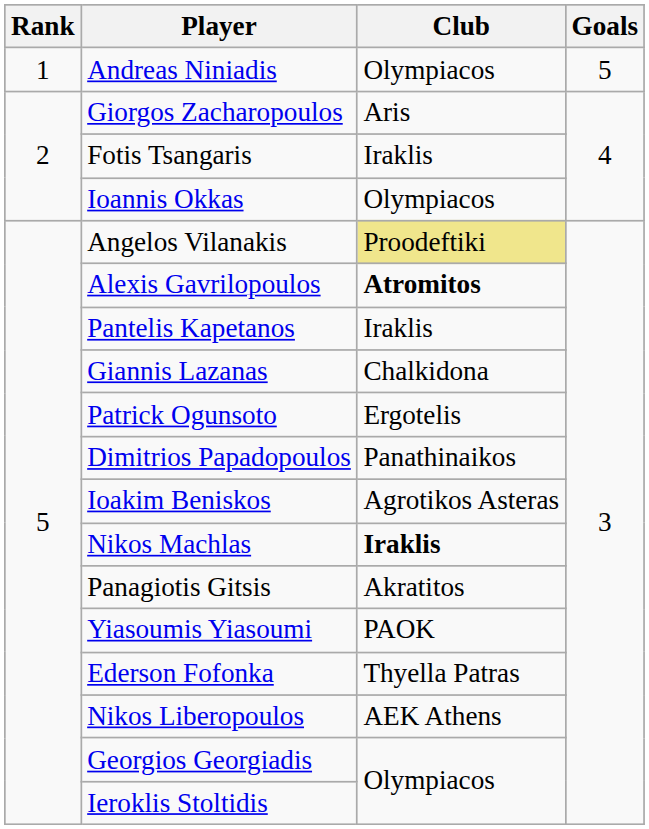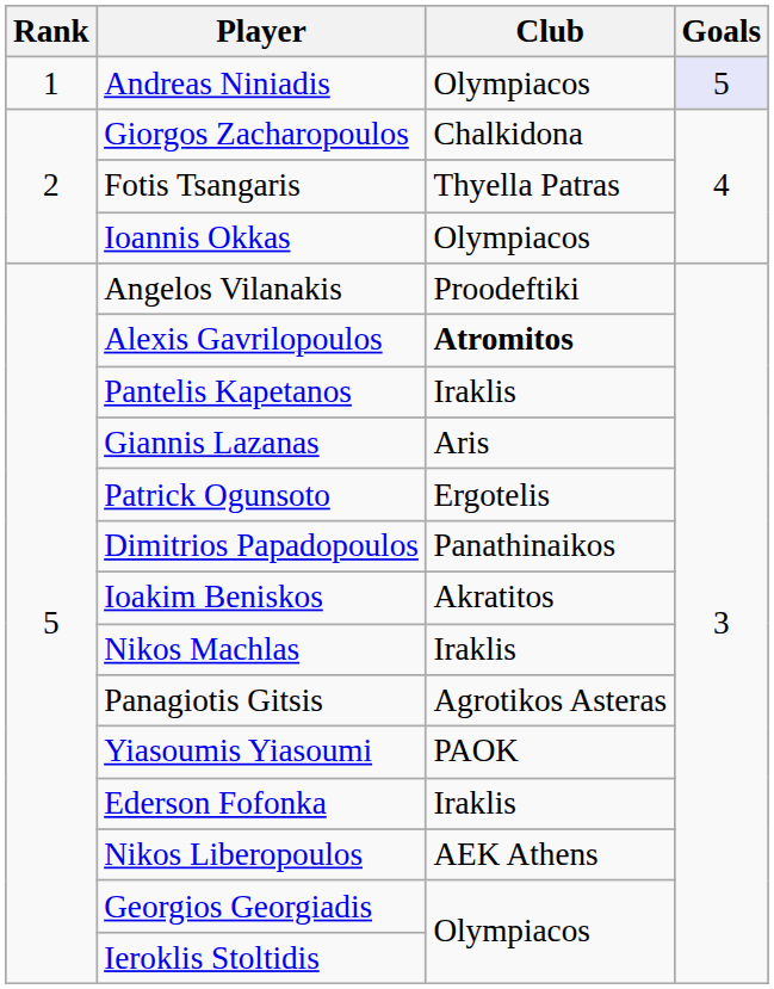 <table class="wikitable sortable" style="text-align:center">
 <tr>
 <th>Rank</th>
 <th>Player</th>
 <th>Club</th>
 <th>Goals</th>
 </tr>
 <tr>
 <td>1</td>
 <td align="left"> <a href='#'>Andreas Niniadis</a></td>
 <td align="left">Olympiacos</td>
-<td>5</td>
+<td style="background: lavender;">5</td>
 </tr>
 <tr>
 <td rowspan=3>2</td>
 <td align="left"> <a href='#'>Giorgos Zacharopoulos</a></td>
-<td align="left">Aris</td>
+<td align="left">Chalkidona</td>
 <td rowspan=3>4</td>
 </tr>
 <tr>
 <td align="left"> Fotis Tsangaris</td>
-<td align="left">Iraklis</td>
+<td align="left">Thyella Patras</td>
 </tr>
 <tr>
 <td align="left"> <a href='#'>Ioannis Okkas</a></td>
 <td align="left">Olympiacos</td>
 </tr>
 <tr>
 <td rowspan=14>5</td>
 <td align="left"> Angelos Vilanakis</td>
-<td align="left" style="background: khaki;">Proodeftiki</td>
+<td align="left">Proodeftiki</td>
 <td rowspan=14>3</td>
 </tr>
 <tr>
 <td align="left"> <a href='#'>Alexis Gavrilopoulos</a></td>
 <td align="left"><strong>Atromitos</strong></td>
 </tr>
 <tr>
 <td align="left"> <a href='#'>Pantelis Kapetanos</a></td>
 <td align="left">Iraklis</td>
 </tr>
 <tr>
 <td align="left"> <a href='#'>Giannis Lazanas</a></td>
-<td align="left">Chalkidona</td>
+<td align="left">Aris</td>
 </tr>
 <tr>
 <td align="left"> <a href='#'>Patrick Ogunsoto</a></td>
 <td align="left">Ergotelis</td>
 </tr>
 <tr>
 <td align="left"> <a href='#'>Dimitrios Papadopoulos</a></td>
 <td align="left">Panathinaikos</td>
 </tr>
 <tr>
 <td align="left"> <a href='#'>Ioakim Beniskos</a></td>
-<td align="left">Agrotikos Asteras</td>
+<td align="left">Akratitos</td>
 </tr>
 <tr>
 <td align="left"> <a href='#'>Nikos Machlas</a></td>
-<td align="left"><strong>Iraklis</strong></td>
+<td align="left">Iraklis</td>
 </tr>
 <tr>
 <td align="left"> Panagiotis Gitsis</td>
-<td align="left">Akratitos</td>
+<td align="left">Agrotikos Asteras</td>
 </tr>
 <tr>
 <td align="left"> <a href='#'>Yiasoumis Yiasoumi</a></td>
 <td align="left">PAOK</td>
 </tr>
 <tr>
 <td align="left"> <a href='#'>Ederson Fofonka</a></td>
-<td align="left">Thyella Patras</td>
+<td align="left">Iraklis</td>
 </tr>
 <tr>
 <td align="left"> <a href='#'>Nikos Liberopoulos</a></td>
 <td align="left">AEK Athens</td>
 </tr>
 <tr>
 <td align="left"> <a href='#'>Georgios Georgiadis</a></td>
 <td align="left" rowspan=2>Olympiacos</td>
 </tr>
 <tr>
 <td align="left"> <a href='#'>Ieroklis Stoltidis</a></td>
 </tr>
 </table>
